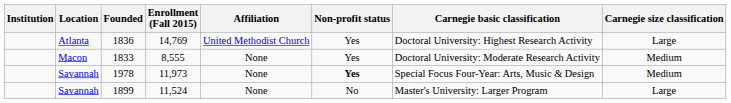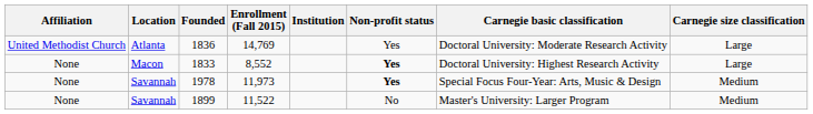 <table class="wikitable">
 <tr>
-<th>Institution</th>
+<th>Affiliation</th>
 <th>Location</th>
 <th>Founded</th>
 <th>Enrollment<br>(Fall 2015) </th>
-<th>Affiliation</th>
+<th>Institution</th>
 <th>Non-profit status</th>
 <th>Carnegie basic classification</th>
 <th>Carnegie size classification</th>
 </tr>
 <tr>
-<td></td>
+<td align="center"><a href='#'>United Methodist Church</a></td>
 <td><a href='#'>Atlanta</a></td>
 <td align="center">1836</td>
 <td align="center">14,769</td>
-<td align="center"><a href='#'>United Methodist Church</a></td>
+<td></td>
 <td align="center">Yes</td>
+<td>Doctoral University: Moderate Research Activity</td>
+<td align="center">Large</td>
+</tr>
+<tr>
+<td align="center">None</td>
+<td><a href='#'>Macon</a></td>
+<td align="center">1833</td>
+<td align="center">8,552</td>
+<td></td>
+<td align="center"><strong>Yes</strong></td>
 <td>Doctoral University: Highest Research Activity</td>
 <td align="center">Large</td>
 </tr>
 <tr>
-<td></td>
-<td><a href='#'>Macon</a></td>
-<td align="center">1833</td>
-<td align="center">8,555</td>
 <td align="center">None</td>
-<td align="center">Yes</td>
-<td>Doctoral University: Moderate Research Activity</td>
-<td align="center">Medium</td>
-</tr>
-<tr>
-<td></td>
 <td><a href='#'>Savannah</a></td>
 <td align="center">1978</td>
 <td align="center">11,973</td>
-<td align="center">None</td>
+<td></td>
 <td align="center"><strong>Yes</strong></td>
 <td>Special Focus Four-Year: Arts, Music & Design</td>
 <td align="center">Medium</td>
 </tr>
 <tr>
-<td></td>
+<td align="center">None</td>
 <td><a href='#'>Savannah</a></td>
 <td align="center">1899</td>
-<td align="center">11,524</td>
-<td align="center">None</td>
+<td align="center">11,522</td>
+<td></td>
 <td align="center">No</td>
 <td>Master's University: Larger Program</td>
-<td align="center">Large</td>
+<td align="center">Medium</td>
 </tr>
 </table>
